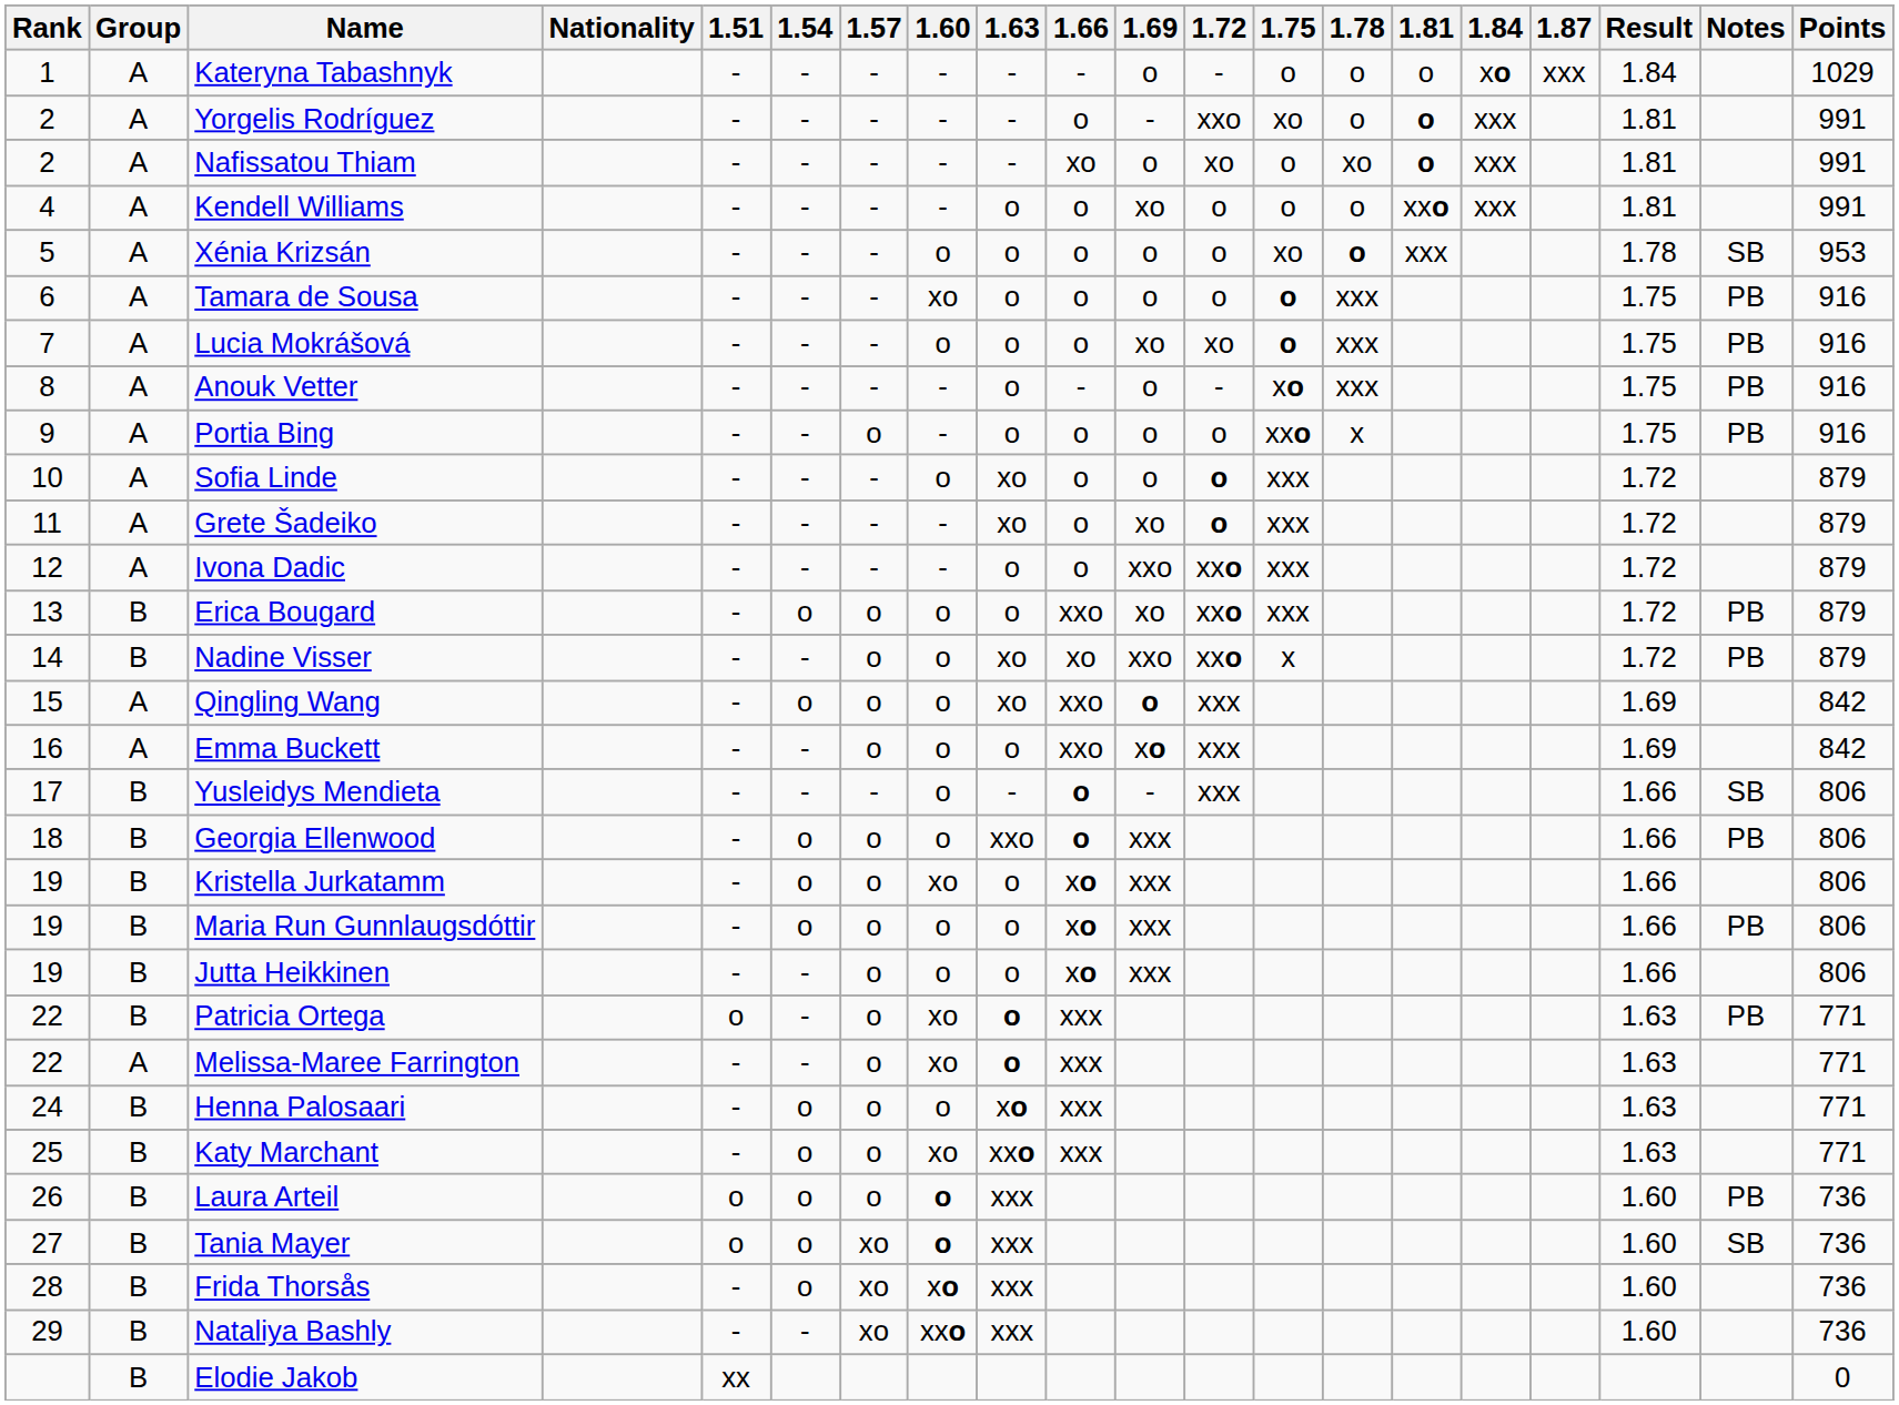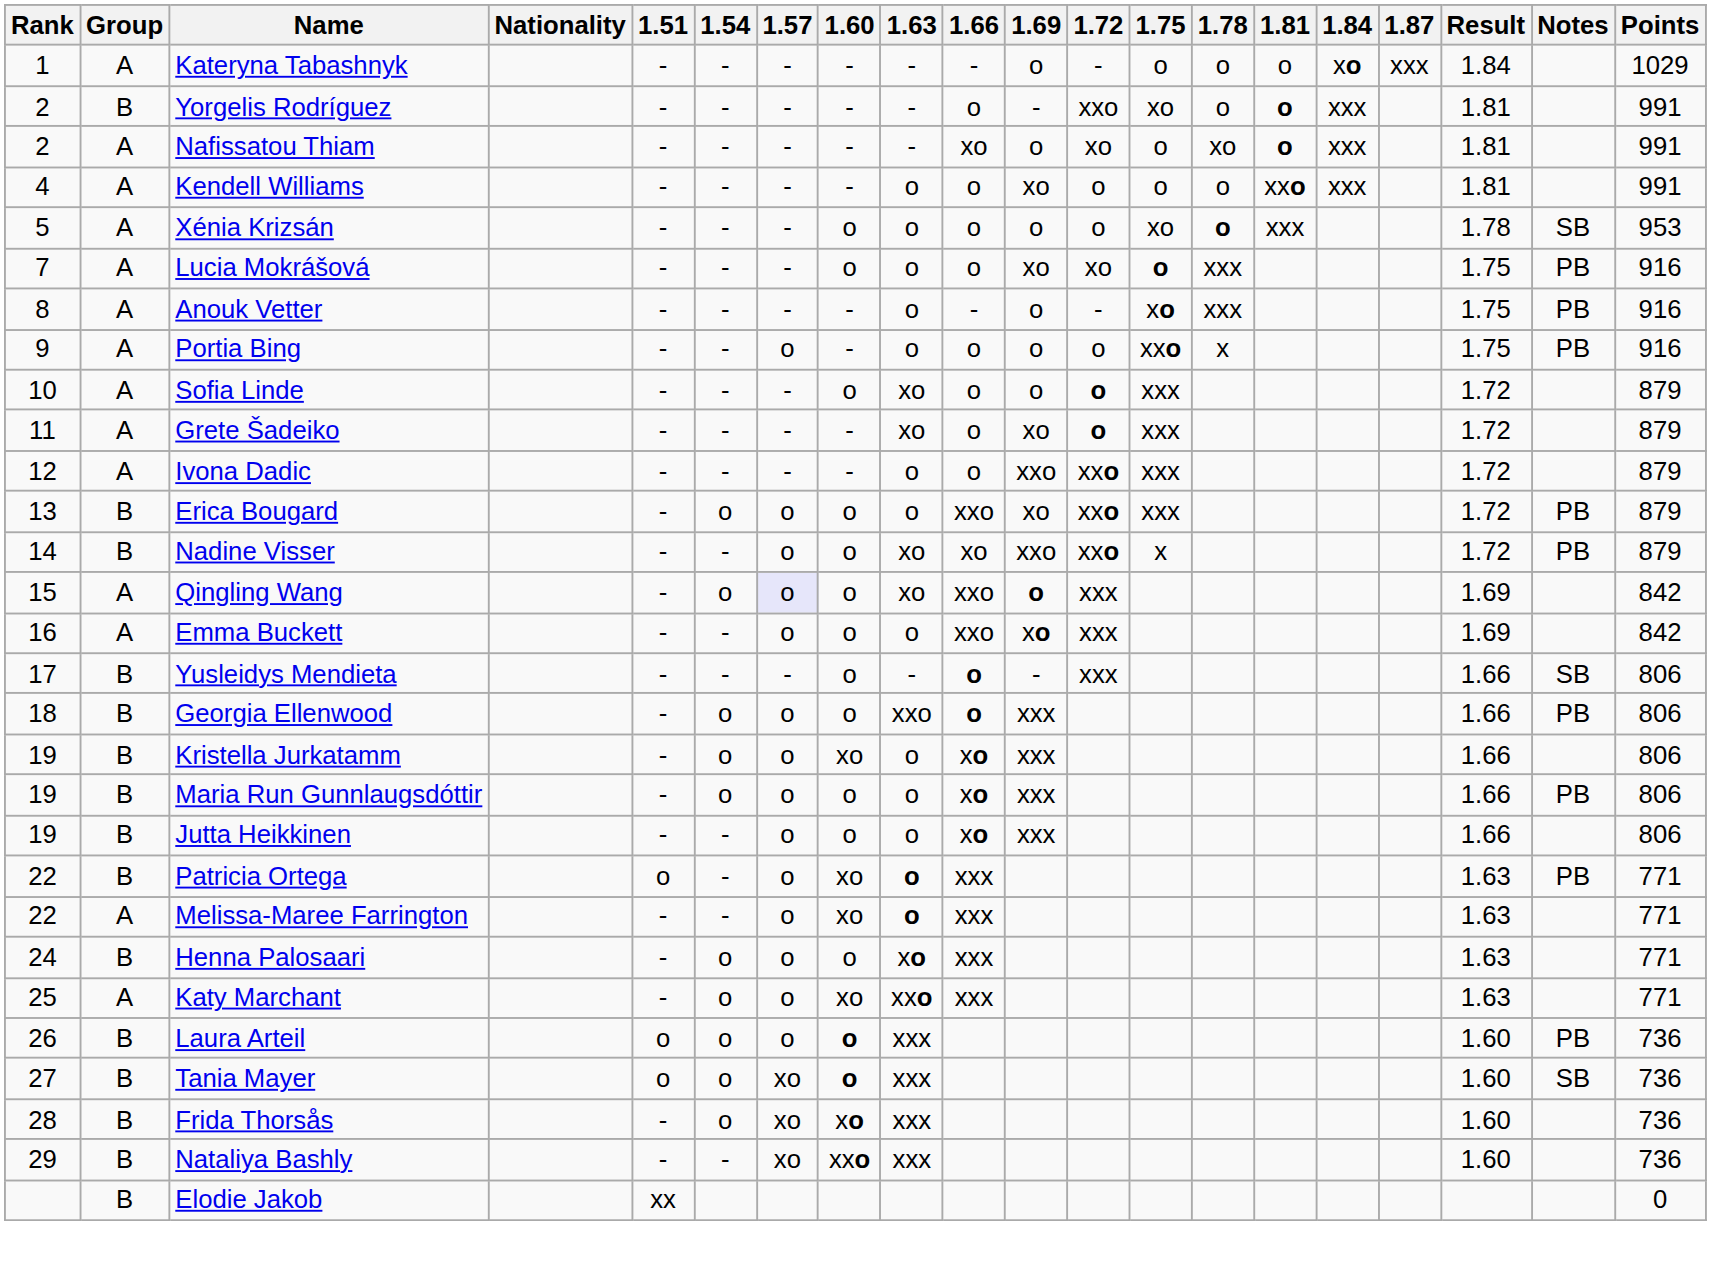 <table class="wikitable sortable" style="text-align:center;font-size:85%">
 <tr>
 <th>Rank</th>
 <th>Group</th>
 <th>Name</th>
 <th>Nationality</th>
 <th>1.51</th>
 <th>1.54</th>
 <th>1.57</th>
 <th>1.60</th>
 <th>1.63</th>
 <th>1.66</th>
 <th>1.69</th>
 <th>1.72</th>
 <th>1.75</th>
 <th>1.78</th>
 <th>1.81</th>
 <th>1.84</th>
 <th>1.87</th>
 <th>Result</th>
 <th>Notes</th>
 <th>Points</th>
 </tr>
 <tr>
 <td>1</td>
 <td>A</td>
 <td align="left"><a href='#'>Kateryna Tabashnyk</a></td>
 <td align=left></td>
 <td>-</td>
 <td>-</td>
 <td>-</td>
 <td>-</td>
 <td>-</td>
 <td>-</td>
 <td>o</td>
 <td>-</td>
 <td>o</td>
 <td>o</td>
 <td>o</td>
 <td>x<strong>o</strong></td>
 <td>xxx</td>
 <td>1.84</td>
 <td></td>
 <td>1029</td>
 </tr>
 <tr>
 <td>2</td>
-<td>A</td>
+<td>B</td>
 <td align="left"><a href='#'>Yorgelis Rodríguez</a></td>
 <td align=left></td>
 <td>-</td>
 <td>-</td>
 <td>-</td>
 <td>-</td>
 <td>-</td>
 <td>o</td>
 <td>-</td>
 <td>xxo</td>
 <td>xo</td>
 <td>o</td>
 <td><strong>o</strong></td>
 <td>xxx</td>
 <td></td>
 <td>1.81</td>
 <td></td>
 <td>991</td>
 </tr>
 <tr>
 <td>2</td>
 <td>A</td>
 <td align="left"><a href='#'>Nafissatou Thiam</a></td>
 <td align=left></td>
 <td>-</td>
 <td>-</td>
 <td>-</td>
 <td>-</td>
 <td>-</td>
 <td>xo</td>
 <td>o</td>
 <td>xo</td>
 <td>o</td>
 <td>xo</td>
 <td><strong>o</strong></td>
 <td>xxx</td>
 <td></td>
 <td>1.81</td>
 <td></td>
 <td>991</td>
 </tr>
 <tr>
 <td>4</td>
 <td>A</td>
 <td align="left"><a href='#'>Kendell Williams</a></td>
 <td align=left></td>
 <td>-</td>
 <td>-</td>
 <td>-</td>
 <td>-</td>
 <td>o</td>
 <td>o</td>
 <td>xo</td>
 <td>o</td>
 <td>o</td>
 <td>o</td>
 <td>xx<strong>o</strong></td>
 <td>xxx</td>
 <td></td>
 <td>1.81</td>
 <td></td>
 <td>991</td>
 </tr>
 <tr>
 <td>5</td>
 <td>A</td>
 <td align="left"><a href='#'>Xénia Krizsán</a></td>
 <td align=left></td>
 <td>-</td>
 <td>-</td>
 <td>-</td>
 <td>o</td>
 <td>o</td>
 <td>o</td>
 <td>o</td>
 <td>o</td>
 <td>xo</td>
 <td><strong>o</strong></td>
 <td>xxx</td>
 <td></td>
 <td></td>
 <td>1.78</td>
 <td>SB</td>
 <td>953</td>
-</tr>
-<tr>
-<td>6</td>
-<td>A</td>
-<td align="left"><a href='#'>Tamara de Sousa</a></td>
-<td align=left></td>
-<td>-</td>
-<td>-</td>
-<td>-</td>
-<td>xo</td>
-<td>o</td>
-<td>o</td>
-<td>o</td>
-<td>o</td>
-<td><strong>o</strong></td>
-<td>xxx</td>
-<td></td>
-<td></td>
-<td></td>
-<td>1.75</td>
-<td>PB</td>
-<td>916</td>
 </tr>
 <tr>
 <td>7</td>
 <td>A</td>
 <td align="left"><a href='#'>Lucia Mokrášová</a></td>
 <td align=left></td>
 <td>-</td>
 <td>-</td>
 <td>-</td>
 <td>o</td>
 <td>o</td>
 <td>o</td>
 <td>xo</td>
 <td>xo</td>
 <td><strong>o</strong></td>
 <td>xxx</td>
 <td></td>
 <td></td>
 <td></td>
 <td>1.75</td>
 <td>PB</td>
 <td>916</td>
 </tr>
 <tr>
 <td>8</td>
 <td>A</td>
 <td align="left"><a href='#'>Anouk Vetter</a></td>
 <td align=left></td>
 <td>-</td>
 <td>-</td>
 <td>-</td>
 <td>-</td>
 <td>o</td>
 <td>-</td>
 <td>o</td>
 <td>-</td>
 <td>x<strong>o</strong></td>
 <td>xxx</td>
 <td></td>
 <td></td>
 <td></td>
 <td>1.75</td>
 <td>PB</td>
 <td>916</td>
 </tr>
 <tr>
 <td>9</td>
 <td>A</td>
 <td align="left"><a href='#'>Portia Bing</a></td>
 <td align=left></td>
 <td>-</td>
 <td>-</td>
 <td>o</td>
 <td>-</td>
 <td>o</td>
 <td>o</td>
 <td>o</td>
 <td>o</td>
 <td>xx<strong>o</strong></td>
 <td>x</td>
 <td></td>
 <td></td>
 <td></td>
 <td>1.75</td>
 <td>PB</td>
 <td>916</td>
 </tr>
 <tr>
 <td>10</td>
 <td>A</td>
 <td align="left"><a href='#'>Sofia Linde</a></td>
 <td align=left></td>
 <td>-</td>
 <td>-</td>
 <td>-</td>
 <td>o</td>
 <td>xo</td>
 <td>o</td>
 <td>o</td>
 <td><strong>o</strong></td>
 <td>xxx</td>
 <td></td>
 <td></td>
 <td></td>
 <td></td>
 <td>1.72</td>
 <td></td>
 <td>879</td>
 </tr>
 <tr>
 <td>11</td>
 <td>A</td>
 <td align="left"><a href='#'>Grete Šadeiko</a></td>
 <td align=left></td>
 <td>-</td>
 <td>-</td>
 <td>-</td>
 <td>-</td>
 <td>xo</td>
 <td>o</td>
 <td>xo</td>
 <td><strong>o</strong></td>
 <td>xxx</td>
 <td></td>
 <td></td>
 <td></td>
 <td></td>
 <td>1.72</td>
 <td></td>
 <td>879</td>
 </tr>
 <tr>
 <td>12</td>
 <td>A</td>
 <td align="left"><a href='#'>Ivona Dadic</a></td>
 <td align=left></td>
 <td>-</td>
 <td>-</td>
 <td>-</td>
 <td>-</td>
 <td>o</td>
 <td>o</td>
 <td>xxo</td>
 <td>xx<strong>o</strong></td>
 <td>xxx</td>
 <td></td>
 <td></td>
 <td></td>
 <td></td>
 <td>1.72</td>
 <td></td>
 <td>879</td>
 </tr>
 <tr>
 <td>13</td>
 <td>B</td>
 <td align="left"><a href='#'>Erica Bougard</a></td>
 <td align=left></td>
 <td>-</td>
 <td>o</td>
 <td>o</td>
 <td>o</td>
 <td>o</td>
 <td>xxo</td>
 <td>xo</td>
 <td>xx<strong>o</strong></td>
 <td>xxx</td>
 <td></td>
 <td></td>
 <td></td>
 <td></td>
 <td>1.72</td>
 <td>PB</td>
 <td>879</td>
 </tr>
 <tr>
 <td>14</td>
 <td>B</td>
 <td align="left"><a href='#'>Nadine Visser</a></td>
 <td align=left></td>
 <td>-</td>
 <td>-</td>
 <td>o</td>
 <td>o</td>
 <td>xo</td>
 <td>xo</td>
 <td>xxo</td>
 <td>xx<strong>o</strong></td>
 <td>x</td>
 <td></td>
 <td></td>
 <td></td>
 <td></td>
 <td>1.72</td>
 <td>PB</td>
 <td>879</td>
 </tr>
 <tr>
 <td>15</td>
 <td>A</td>
 <td align="left"><a href='#'>Qingling Wang</a></td>
 <td align=left></td>
 <td>-</td>
 <td>o</td>
-<td>o</td>
+<td style="background: lavender;">o</td>
 <td>o</td>
 <td>xo</td>
 <td>xxo</td>
 <td><strong>o</strong></td>
 <td>xxx</td>
 <td></td>
 <td></td>
 <td></td>
 <td></td>
 <td></td>
 <td>1.69</td>
 <td></td>
 <td>842</td>
 </tr>
 <tr>
 <td>16</td>
 <td>A</td>
 <td align="left"><a href='#'>Emma Buckett</a></td>
 <td align=left></td>
 <td>-</td>
 <td>-</td>
 <td>o</td>
 <td>o</td>
 <td>o</td>
 <td>xxo</td>
 <td>x<strong>o</strong></td>
 <td>xxx</td>
 <td></td>
 <td></td>
 <td></td>
 <td></td>
 <td></td>
 <td>1.69</td>
 <td></td>
 <td>842</td>
 </tr>
 <tr>
 <td>17</td>
 <td>B</td>
 <td align="left"><a href='#'>Yusleidys Mendieta</a></td>
 <td align=left></td>
 <td>-</td>
 <td>-</td>
 <td>-</td>
 <td>o</td>
 <td>-</td>
 <td><strong>o</strong></td>
 <td>-</td>
 <td>xxx</td>
 <td></td>
 <td></td>
 <td></td>
 <td></td>
 <td></td>
 <td>1.66</td>
 <td>SB</td>
 <td>806</td>
 </tr>
 <tr>
 <td>18</td>
 <td>B</td>
 <td align="left"><a href='#'>Georgia Ellenwood</a></td>
 <td align=left></td>
 <td>-</td>
 <td>o</td>
 <td>o</td>
 <td>o</td>
 <td>xxo</td>
 <td><strong>o</strong></td>
 <td>xxx</td>
 <td></td>
 <td></td>
 <td></td>
 <td></td>
 <td></td>
 <td></td>
 <td>1.66</td>
 <td>PB</td>
 <td>806</td>
 </tr>
 <tr>
 <td>19</td>
 <td>B</td>
 <td align="left"><a href='#'>Kristella Jurkatamm</a></td>
 <td align=left></td>
 <td>-</td>
 <td>o</td>
 <td>o</td>
 <td>xo</td>
 <td>o</td>
 <td>x<strong>o</strong></td>
 <td>xxx</td>
 <td></td>
 <td></td>
 <td></td>
 <td></td>
 <td></td>
 <td></td>
 <td>1.66</td>
 <td></td>
 <td>806</td>
 </tr>
 <tr>
 <td>19</td>
 <td>B</td>
 <td align="left"><a href='#'>Maria Run Gunnlaugsdóttir</a></td>
 <td align=left></td>
 <td>-</td>
 <td>o</td>
 <td>o</td>
 <td>o</td>
 <td>o</td>
 <td>x<strong>o</strong></td>
 <td>xxx</td>
 <td></td>
 <td></td>
 <td></td>
 <td></td>
 <td></td>
 <td></td>
 <td>1.66</td>
 <td>PB</td>
 <td>806</td>
 </tr>
 <tr>
 <td>19</td>
 <td>B</td>
 <td align="left"><a href='#'>Jutta Heikkinen</a></td>
 <td align=left></td>
 <td>-</td>
 <td>-</td>
 <td>o</td>
 <td>o</td>
 <td>o</td>
 <td>x<strong>o</strong></td>
 <td>xxx</td>
 <td></td>
 <td></td>
 <td></td>
 <td></td>
 <td></td>
 <td></td>
 <td>1.66</td>
 <td></td>
 <td>806</td>
 </tr>
 <tr>
 <td>22</td>
 <td>B</td>
 <td align="left"><a href='#'>Patricia Ortega</a></td>
 <td align=left></td>
 <td>o</td>
 <td>-</td>
 <td>o</td>
 <td>xo</td>
 <td><strong>o</strong></td>
 <td>xxx</td>
 <td></td>
 <td></td>
 <td></td>
 <td></td>
 <td></td>
 <td></td>
 <td></td>
 <td>1.63</td>
 <td>PB</td>
 <td>771</td>
 </tr>
 <tr>
 <td>22</td>
 <td>A</td>
 <td align="left"><a href='#'>Melissa-Maree Farrington</a></td>
 <td align=left></td>
 <td>-</td>
 <td>-</td>
 <td>o</td>
 <td>xo</td>
 <td><strong>o</strong></td>
 <td>xxx</td>
 <td></td>
 <td></td>
 <td></td>
 <td></td>
 <td></td>
 <td></td>
 <td></td>
 <td>1.63</td>
 <td></td>
 <td>771</td>
 </tr>
 <tr>
 <td>24</td>
 <td>B</td>
 <td align="left"><a href='#'>Henna Palosaari</a></td>
 <td align=left></td>
 <td>-</td>
 <td>o</td>
 <td>o</td>
 <td>o</td>
 <td>x<strong>o</strong></td>
 <td>xxx</td>
 <td></td>
 <td></td>
 <td></td>
 <td></td>
 <td></td>
 <td></td>
 <td></td>
 <td>1.63</td>
 <td></td>
 <td>771</td>
 </tr>
 <tr>
 <td>25</td>
-<td>B</td>
+<td>A</td>
 <td align="left"><a href='#'>Katy Marchant</a></td>
 <td align=left></td>
 <td>-</td>
 <td>o</td>
 <td>o</td>
 <td>xo</td>
 <td>xx<strong>o</strong></td>
 <td>xxx</td>
 <td></td>
 <td></td>
 <td></td>
 <td></td>
 <td></td>
 <td></td>
 <td></td>
 <td>1.63</td>
 <td></td>
 <td>771</td>
 </tr>
 <tr>
 <td>26</td>
 <td>B</td>
 <td align="left"><a href='#'>Laura Arteil</a></td>
 <td align=left></td>
 <td>o</td>
 <td>o</td>
 <td>o</td>
 <td><strong>o</strong></td>
 <td>xxx</td>
 <td></td>
 <td></td>
 <td></td>
 <td></td>
 <td></td>
 <td></td>
 <td></td>
 <td></td>
 <td>1.60</td>
 <td>PB</td>
 <td>736</td>
 </tr>
 <tr>
 <td>27</td>
 <td>B</td>
 <td align="left"><a href='#'>Tania Mayer</a></td>
 <td align=left></td>
 <td>o</td>
 <td>o</td>
 <td>xo</td>
 <td><strong>o</strong></td>
 <td>xxx</td>
 <td></td>
 <td></td>
 <td></td>
 <td></td>
 <td></td>
 <td></td>
 <td></td>
 <td></td>
 <td>1.60</td>
 <td>SB</td>
 <td>736</td>
 </tr>
 <tr>
 <td>28</td>
 <td>B</td>
 <td align="left"><a href='#'>Frida Thorsås</a></td>
 <td align=left></td>
 <td>-</td>
 <td>o</td>
 <td>xo</td>
 <td>x<strong>o</strong></td>
 <td>xxx</td>
 <td></td>
 <td></td>
 <td></td>
 <td></td>
 <td></td>
 <td></td>
 <td></td>
 <td></td>
 <td>1.60</td>
 <td></td>
 <td>736</td>
 </tr>
 <tr>
 <td>29</td>
 <td>B</td>
 <td align="left"><a href='#'>Nataliya Bashly</a></td>
 <td align=left></td>
 <td>-</td>
 <td>-</td>
 <td>xo</td>
 <td>xx<strong>o</strong></td>
 <td>xxx</td>
 <td></td>
 <td></td>
 <td></td>
 <td></td>
 <td></td>
 <td></td>
 <td></td>
 <td></td>
 <td>1.60</td>
 <td></td>
 <td>736</td>
 </tr>
 <tr>
 <td></td>
 <td>B</td>
 <td align="left"><a href='#'>Elodie Jakob</a></td>
 <td align=left></td>
 <td>xx</td>
 <td></td>
 <td></td>
 <td></td>
 <td></td>
 <td></td>
 <td></td>
 <td></td>
 <td></td>
 <td></td>
 <td></td>
 <td></td>
 <td></td>
 <td></td>
 <td></td>
 <td>0</td>
 </tr>
 </table>
